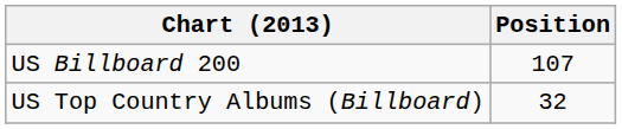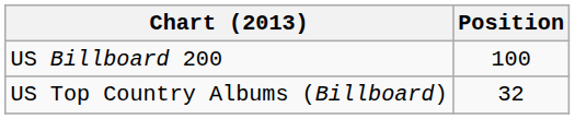 <table class="wikitable">
 <tr>
 <th>Chart (2013)</th>
 <th>Position</th>
 </tr>
 <tr>
 <td>US <em>Billboard</em> 200</td>
-<td style="text-align:center;">107</td>
+<td style="text-align:center;">100</td>
 </tr>
 <tr>
 <td>US Top Country Albums (<em>Billboard</em>)</td>
 <td style="text-align:center;">32</td>
 </tr>
 </table>
